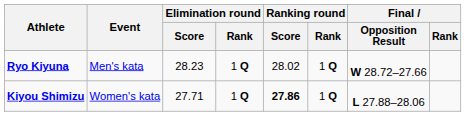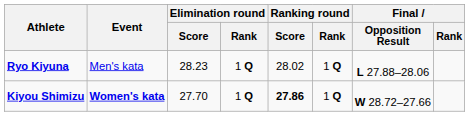 <table class="wikitable" style="font-size:90%;">
 <tr>
 <th rowspan=2>Athlete</th>
 <th rowspan=2>Event</th>
 <th colspan=2>Elimination round</th>
 <th colspan=2>Ranking round</th>
 <th colspan=2>Final / </th>
 </tr>
 <tr style="font-size:95%">
 <th>Score</th>
 <th>Rank</th>
 <th>Score</th>
 <th>Rank</th>
 <th>Opposition<br>Result</th>
 <th>Rank</th>
 </tr>
 <tr align=center>
 <td align=left><strong><a href='#'>Ryo Kiyuna</a></strong></td>
 <td align=left><a href='#'>Men's kata</a></td>
 <td>28.23</td>
 <td>1 <strong>Q</strong></td>
 <td>28.02</td>
 <td>1 <strong>Q</strong></td>
-<td><br><strong>W</strong> 28.72–27.66</td>
+<td><br><strong>L</strong> 27.88–28.06</td>
 <td></td>
 </tr>
 <tr align=center>
 <td align=left><strong><a href='#'>Kiyou Shimizu</a></strong></td>
-<td align=left><a href='#'>Women's kata</a></td>
-<td>27.71</td>
+<td align=left><strong><a href='#'>Women's kata</a></strong></td>
+<td>27.70</td>
 <td>1 <strong>Q</strong></td>
 <td><strong>27.86</strong></td>
 <td>1 <strong>Q</strong></td>
-<td><br><strong>L</strong> 27.88–28.06</td>
+<td><br><strong>W</strong> 28.72–27.66</td>
 <td></td>
 </tr>
 </table>
